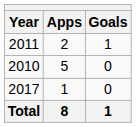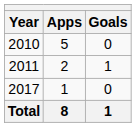 <table class="wikitable" style="text-align:center">
 <tr>
 <th colspan=3></th>
 </tr>
 <tr>
 <th>Year</th>
 <th>Apps</th>
 <th>Goals</th>
 </tr>
 <tr>
+<td>2010</td>
+<td>5</td>
+<td>0</td>
+</tr>
+<tr>
 <td>2011</td>
 <td>2</td>
 <td>1</td>
-</tr>
-<tr>
-<td>2010</td>
-<td>5</td>
-<td>0</td>
 </tr>
 <tr>
 <td>2017</td>
 <td>1</td>
 <td>0</td>
 </tr>
 <tr>
 <th>Total</th>
 <th>8</th>
 <th>1</th>
 </tr>
 </table>
